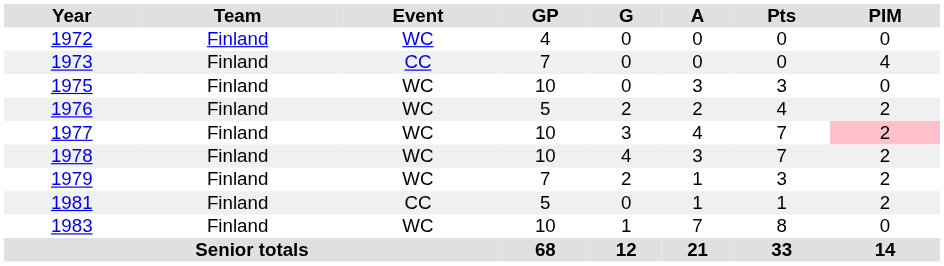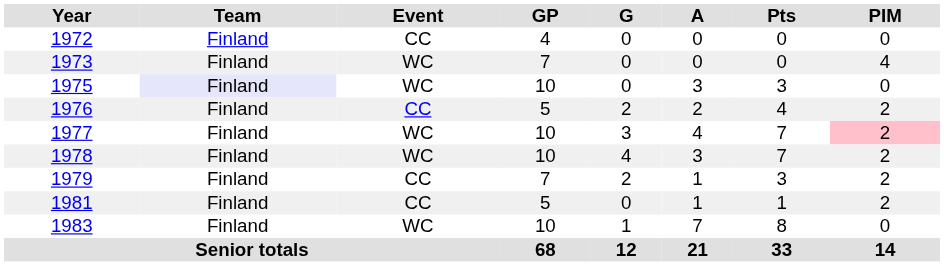 <table border="0" cellpadding="1" cellspacing="0" style="text-align:center; width:50em">
 <tr ALIGN="center" bgcolor="#e0e0e0">
 <th>Year</th>
 <th>Team</th>
 <th>Event</th>
 <th>GP</th>
 <th>G</th>
 <th>A</th>
 <th>Pts</th>
 <th>PIM</th>
 </tr>
 <tr>
 <td><a href='#'>1972</a></td>
 <td><a href='#'>Finland</a></td>
-<td><a href='#'>WC</a></td>
+<td>CC</td>
 <td>4</td>
 <td>0</td>
 <td>0</td>
 <td>0</td>
 <td>0</td>
 </tr>
 <tr bgcolor="#f0f0f0">
 <td><a href='#'>1973</a></td>
 <td>Finland</td>
-<td><a href='#'>CC</a></td>
+<td>WC</td>
 <td>7</td>
 <td>0</td>
 <td>0</td>
 <td>0</td>
 <td>4</td>
 </tr>
 <tr>
 <td><a href='#'>1975</a></td>
-<td>Finland</td>
+<td style="background: lavender;">Finland</td>
 <td>WC</td>
 <td>10</td>
 <td>0</td>
 <td>3</td>
 <td>3</td>
 <td>0</td>
 </tr>
 <tr bgcolor="#f0f0f0">
 <td><a href='#'>1976</a></td>
 <td>Finland</td>
-<td>WC</td>
+<td><a href='#'>CC</a></td>
 <td>5</td>
 <td>2</td>
 <td>2</td>
 <td>4</td>
 <td>2</td>
 </tr>
 <tr>
 <td><a href='#'>1977</a></td>
 <td>Finland</td>
 <td>WC</td>
 <td>10</td>
 <td>3</td>
 <td>4</td>
 <td>7</td>
 <td style="background: pink;">2</td>
 </tr>
 <tr bgcolor="#f0f0f0">
 <td><a href='#'>1978</a></td>
 <td>Finland</td>
 <td>WC</td>
 <td>10</td>
 <td>4</td>
 <td>3</td>
 <td>7</td>
 <td>2</td>
 </tr>
 <tr>
 <td><a href='#'>1979</a></td>
 <td>Finland</td>
-<td>WC</td>
+<td>CC</td>
 <td>7</td>
 <td>2</td>
 <td>1</td>
 <td>3</td>
 <td>2</td>
 </tr>
 <tr bgcolor="#f0f0f0">
 <td><a href='#'>1981</a></td>
 <td>Finland</td>
 <td>CC</td>
 <td>5</td>
 <td>0</td>
 <td>1</td>
 <td>1</td>
 <td>2</td>
 </tr>
 <tr>
 <td><a href='#'>1983</a></td>
 <td>Finland</td>
 <td>WC</td>
 <td>10</td>
 <td>1</td>
 <td>7</td>
 <td>8</td>
 <td>0</td>
 </tr>
 <tr bgcolor="#e0e0e0">
 <th colspan=3>Senior totals</th>
 <th>68</th>
 <th>12</th>
 <th>21</th>
 <th>33</th>
 <th>14</th>
 </tr>
 </table>
